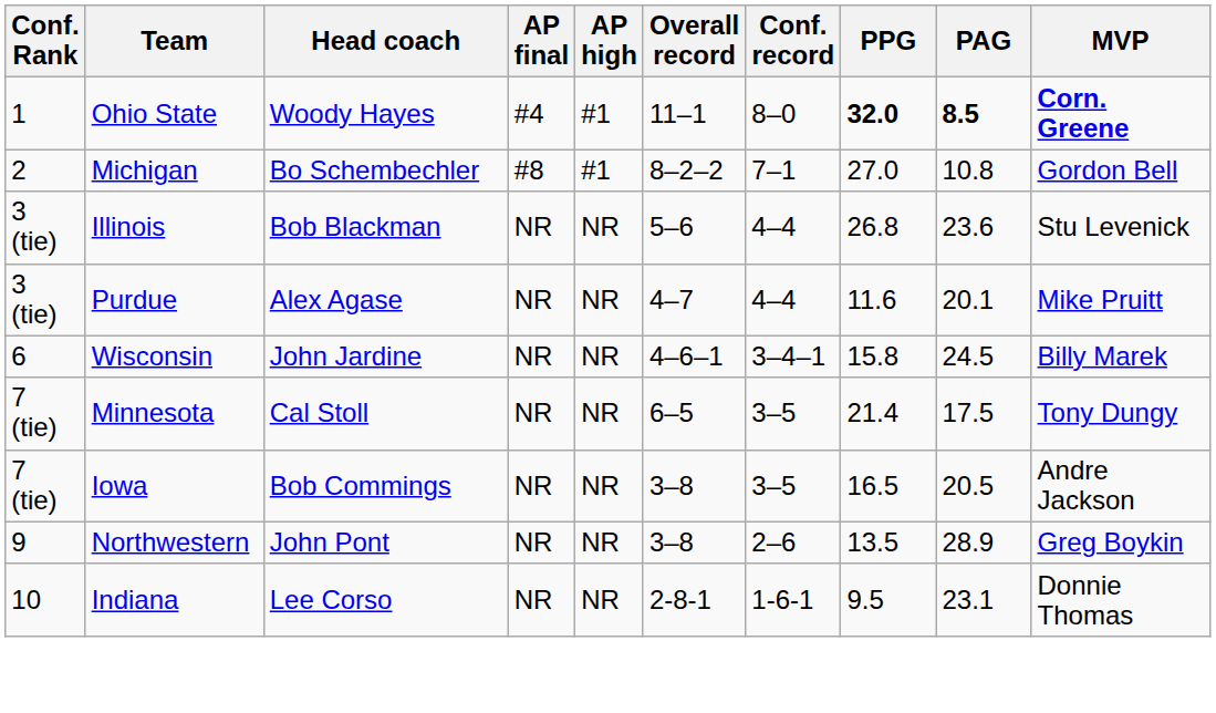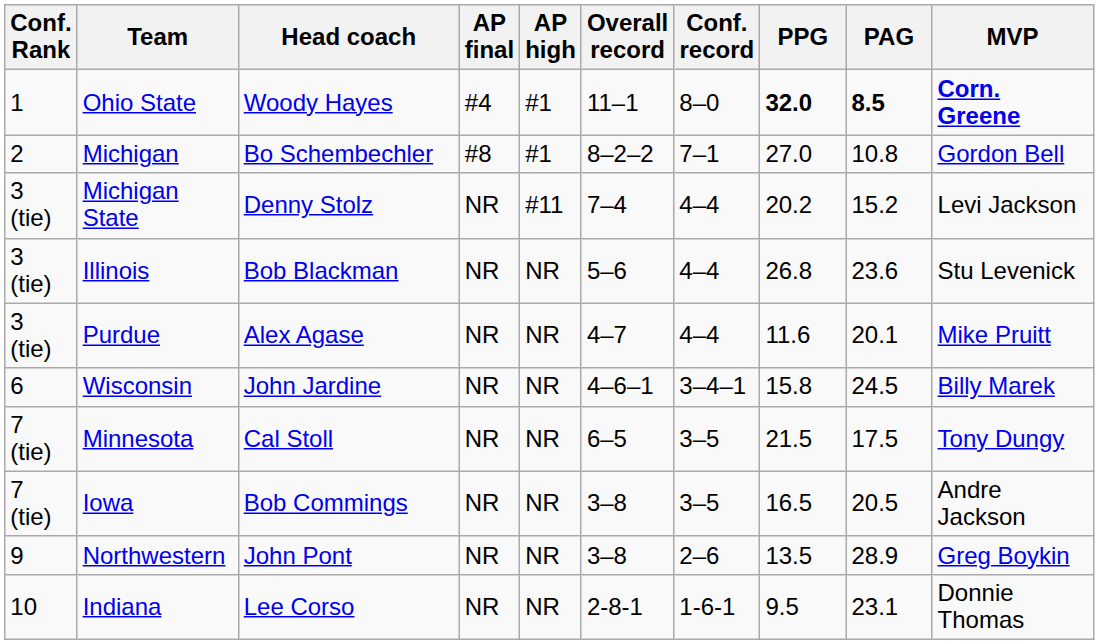 <table class="sortable wikitable">
 <tr>
 <th width="25">Conf. Rank</th>
 <th width="100">Team</th>
 <th width="140">Head coach</th>
 <th width="25">AP final</th>
 <th width="25">AP high</th>
 <th width="50">Overall record</th>
 <th width="50">Conf. record</th>
 <th width="50">PPG</th>
 <th width="50">PAG</th>
 <th width="100">MVP</th>
 </tr>
 <tr align="left" bgcolor="">
 <td>1</td>
 <td><a href='#'>Ohio State</a></td>
 <td><a href='#'>Woody Hayes</a></td>
 <td>#4</td>
 <td>#1</td>
 <td>11–1</td>
 <td>8–0</td>
 <td><strong>32.0</strong></td>
 <td><strong>8.5</strong></td>
 <td><strong><a href='#'>Corn. Greene</a></strong></td>
 </tr>
 <tr align="left" bgcolor="">
 <td>2</td>
 <td><a href='#'>Michigan</a></td>
 <td><a href='#'>Bo Schembechler</a></td>
 <td>#8</td>
 <td>#1</td>
 <td>8–2–2</td>
 <td>7–1</td>
 <td>27.0</td>
 <td>10.8</td>
 <td><a href='#'>Gordon Bell</a></td>
+</tr>
+<tr align="left" bgcolor="">
+<td>3 (tie)</td>
+<td><a href='#'>Michigan State</a></td>
+<td><a href='#'>Denny Stolz</a></td>
+<td>NR</td>
+<td>#11</td>
+<td>7–4</td>
+<td>4–4</td>
+<td>20.2</td>
+<td>15.2</td>
+<td>Levi Jackson</td>
 </tr>
 <tr align="left" bgcolor="">
 <td>3 (tie)</td>
 <td><a href='#'>Illinois</a></td>
 <td><a href='#'>Bob Blackman</a></td>
 <td>NR</td>
 <td>NR</td>
 <td>5–6</td>
 <td>4–4</td>
 <td>26.8</td>
 <td>23.6</td>
 <td>Stu Levenick</td>
 </tr>
 <tr align="left" bgcolor="">
 <td>3 (tie)</td>
 <td><a href='#'>Purdue</a></td>
 <td><a href='#'>Alex Agase</a></td>
 <td>NR</td>
 <td>NR</td>
 <td>4–7</td>
 <td>4–4</td>
 <td>11.6</td>
 <td>20.1</td>
 <td><a href='#'>Mike Pruitt</a></td>
 </tr>
 <tr align="left" bgcolor="">
 <td>6</td>
 <td><a href='#'>Wisconsin</a></td>
 <td><a href='#'>John Jardine</a></td>
 <td>NR</td>
 <td>NR</td>
 <td>4–6–1</td>
 <td>3–4–1</td>
 <td>15.8</td>
 <td>24.5</td>
 <td><a href='#'>Billy Marek</a></td>
 </tr>
 <tr align="left" bgcolor="">
 <td>7 (tie)</td>
 <td><a href='#'>Minnesota</a></td>
 <td><a href='#'>Cal Stoll</a></td>
 <td>NR</td>
 <td>NR</td>
 <td>6–5</td>
 <td>3–5</td>
-<td>21.4</td>
+<td>21.5</td>
 <td>17.5</td>
 <td><a href='#'>Tony Dungy</a></td>
 </tr>
 <tr align="left" bgcolor="">
 <td>7 (tie)</td>
 <td><a href='#'>Iowa</a></td>
 <td><a href='#'>Bob Commings</a></td>
 <td>NR</td>
 <td>NR</td>
 <td>3–8</td>
 <td>3–5</td>
 <td>16.5</td>
 <td>20.5</td>
 <td>Andre Jackson</td>
 </tr>
 <tr align="left" bgcolor="">
 <td>9</td>
 <td><a href='#'>Northwestern</a></td>
 <td><a href='#'>John Pont</a></td>
 <td>NR</td>
 <td>NR</td>
 <td>3–8</td>
 <td>2–6</td>
 <td>13.5</td>
 <td>28.9</td>
 <td><a href='#'>Greg Boykin</a></td>
 </tr>
 <tr align="left" bgcolor="">
 <td>10</td>
 <td><a href='#'>Indiana</a></td>
 <td><a href='#'>Lee Corso</a></td>
 <td>NR</td>
 <td>NR</td>
 <td>2-8-1</td>
 <td>1-6-1</td>
 <td>9.5</td>
 <td>23.1</td>
 <td>Donnie Thomas</td>
 </tr>
 </table>
